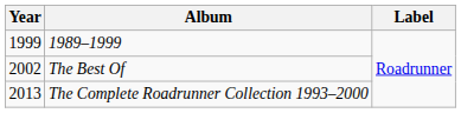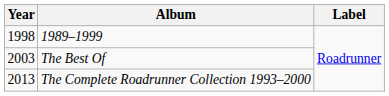 <table class="wikitable">
 <tr>
 <th>Year</th>
 <th>Album</th>
 <th>Label</th>
 </tr>
 <tr>
-<td>1999</td>
+<td>1998</td>
 <td><em>1989–1999</em></td>
 <td rowspan="3"><a href='#'>Roadrunner</a></td>
 </tr>
 <tr>
-<td>2002</td>
+<td>2003</td>
 <td><em>The Best Of</em></td>
 </tr>
 <tr>
 <td>2013</td>
 <td><em>The Complete Roadrunner Collection 1993–2000</em></td>
 </tr>
 </table>
